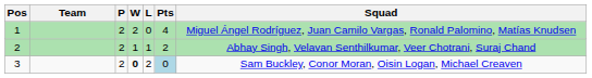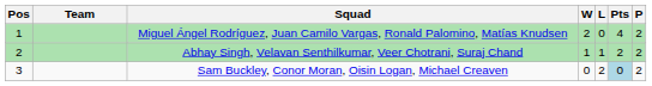 <table class="wikitable" style="font-size: 100%">
 <tr>
 <th width=20>Pos</th>
 <th width=120>Team</th>
-<th width=10>P</th>
+<th width=600>Squad</th>
 <th width=10>W</th>
 <th width=10>L</th>
 <th width=20>Pts</th>
-<th width=600>Squad</th>
+<th width=10>P</th>
 </tr>
 <tr align=center style="background:#ACE1AF;">
 <td>1</td>
 <td align="left"></td>
-<td>2</td>
+<td><a href='#'>Miguel Ángel Rodríguez</a>, <a href='#'>Juan Camilo Vargas</a>, <a href='#'>Ronald Palomino</a>, <a href='#'>Matías Knudsen</a></td>
 <td>2</td>
 <td>0</td>
 <td>4</td>
-<td><a href='#'>Miguel Ángel Rodríguez</a>, <a href='#'>Juan Camilo Vargas</a>, <a href='#'>Ronald Palomino</a>, <a href='#'>Matías Knudsen</a></td>
+<td>2</td>
 </tr>
 <tr align=center style="background:#ACE1AF;">
 <td>2</td>
 <td align="left"></td>
-<td>2</td>
+<td><a href='#'>Abhay Singh</a>, <a href='#'>Velavan Senthilkumar</a>, <a href='#'>Veer Chotrani</a>, <a href='#'>Suraj Chand</a></td>
 <td>1</td>
 <td>1</td>
 <td>2</td>
-<td><a href='#'>Abhay Singh</a>, <a href='#'>Velavan Senthilkumar</a>, <a href='#'>Veer Chotrani</a>, <a href='#'>Suraj Chand</a></td>
+<td>2</td>
 </tr>
 <tr align=center>
 <td>3</td>
 <td align="left"></td>
-<td>2</td>
-<td><strong>0</strong></td>
+<td><a href='#'>Sam Buckley</a>, <a href='#'>Conor Moran</a>, <a href='#'>Oisin Logan</a>, <a href='#'>Michael Creaven</a></td>
+<td>0</td>
 <td>2</td>
 <td style="background: lightblue;">0</td>
-<td><a href='#'>Sam Buckley</a>, <a href='#'>Conor Moran</a>, <a href='#'>Oisin Logan</a>, <a href='#'>Michael Creaven</a></td>
+<td>2</td>
 </tr>
 </table>
